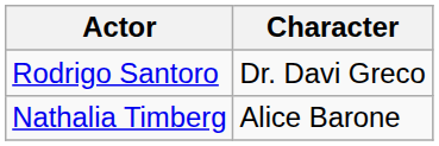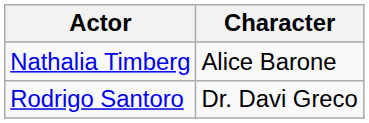 <table class="wikitable" style="margin-bottom: 10px;">
 <tr>
 <th>Actor</th>
 <th>Character</th>
 </tr>
 <tr>
+<td><a href='#'>Nathalia Timberg</a></td>
+<td>Alice Barone</td>
+</tr>
+<tr>
 <td><a href='#'>Rodrigo Santoro</a></td>
 <td>Dr. Davi Greco</td>
 </tr>
-<tr>
-<td><a href='#'>Nathalia Timberg</a></td>
-<td>Alice Barone</td>
-</tr>
 </table>
